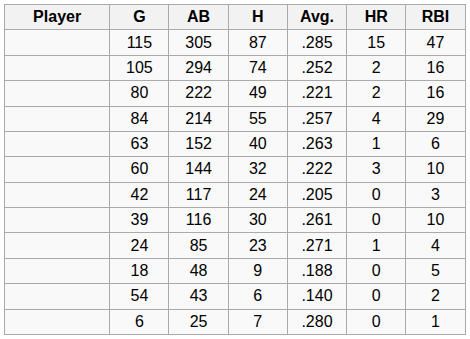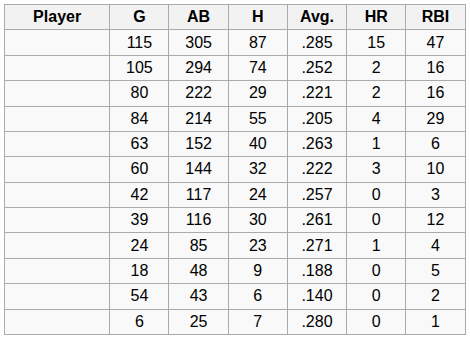 <table class="wikitable sortable">
 <tr>
 <th bgcolor="#DDDDFF" width="16%">Player</th>
 <th bgcolor="#DDDDFF" width="9%">G</th>
 <th bgcolor="#DDDDFF" width="9%">AB</th>
 <th bgcolor="#DDDDFF" width="9%">H</th>
 <th bgcolor="#DDDDFF" width="9%">Avg.</th>
 <th bgcolor="#DDDDFF" width="9%">HR</th>
 <th bgcolor="#DDDDFF" width="9%">RBI</th>
 </tr>
 <tr align="center">
 <td></td>
 <td>115</td>
 <td>305</td>
 <td>87</td>
 <td>.285</td>
 <td>15</td>
 <td>47</td>
 </tr>
 <tr align="center">
 <td></td>
 <td>105</td>
 <td>294</td>
 <td>74</td>
 <td>.252</td>
 <td>2</td>
 <td>16</td>
 </tr>
 <tr align="center">
 <td></td>
 <td>80</td>
 <td>222</td>
-<td>49</td>
+<td>29</td>
 <td>.221</td>
 <td>2</td>
 <td>16</td>
 </tr>
 <tr align="center">
 <td></td>
 <td>84</td>
 <td>214</td>
 <td>55</td>
-<td>.257</td>
+<td>.205</td>
 <td>4</td>
 <td>29</td>
 </tr>
 <tr align="center">
 <td></td>
 <td>63</td>
 <td>152</td>
 <td>40</td>
 <td>.263</td>
 <td>1</td>
 <td>6</td>
 </tr>
 <tr align="center">
 <td></td>
 <td>60</td>
 <td>144</td>
 <td>32</td>
 <td>.222</td>
 <td>3</td>
 <td>10</td>
 </tr>
 <tr align="center">
 <td></td>
 <td>42</td>
 <td>117</td>
 <td>24</td>
-<td>.205</td>
+<td>.257</td>
 <td>0</td>
 <td>3</td>
 </tr>
 <tr align="center">
 <td></td>
 <td>39</td>
 <td>116</td>
 <td>30</td>
 <td>.261</td>
 <td>0</td>
-<td>10</td>
+<td>12</td>
 </tr>
 <tr align="center">
 <td></td>
 <td>24</td>
 <td>85</td>
 <td>23</td>
 <td>.271</td>
 <td>1</td>
 <td>4</td>
 </tr>
 <tr align="center">
 <td></td>
 <td>18</td>
 <td>48</td>
 <td>9</td>
 <td>.188</td>
 <td>0</td>
 <td>5</td>
 </tr>
 <tr align="center">
 <td></td>
 <td>54</td>
 <td>43</td>
 <td>6</td>
 <td>.140</td>
 <td>0</td>
 <td>2</td>
 </tr>
 <tr align="center">
 <td></td>
 <td>6</td>
 <td>25</td>
 <td>7</td>
 <td>.280</td>
 <td>0</td>
 <td>1</td>
 </tr>
 </table>
